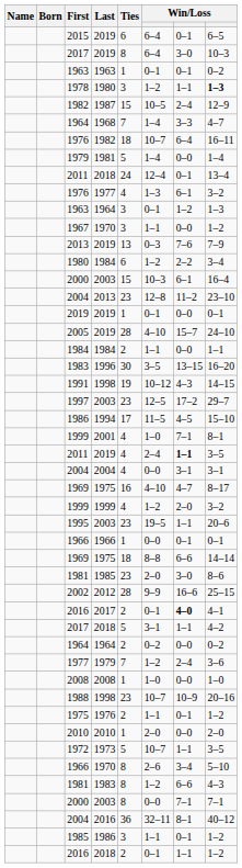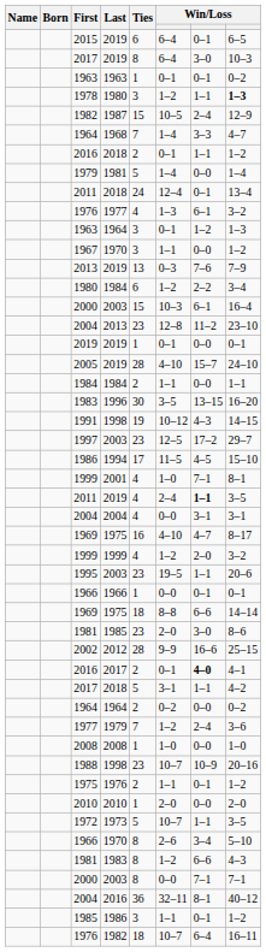 <table class="wikitable sortable" style="font-size:97%;">
 <tr style="text-align:center;">
 <th rowspan=2>Name</th>
 <th rowspan=2>Born</th>
 <th rowspan=2>First</th>
 <th rowspan=2>Last</th>
 <th rowspan=2>Ties</th>
 <th class="unsortable" colspan=3>Win/Loss</th>
 </tr>
 <tr>
 <th></th>
 <th></th>
 <th></th>
 </tr>
 <tr>
 <td><strong></strong></td>
 <td></td>
 <td>2015</td>
 <td>2019</td>
 <td>6</td>
 <td>6–4</td>
 <td>0–1</td>
 <td>6–5</td>
 </tr>
 <tr>
 <td><strong></strong></td>
 <td></td>
 <td>2017</td>
 <td>2019</td>
 <td>8</td>
 <td>6–4</td>
 <td>3–0</td>
 <td>10–3</td>
 </tr>
 <tr>
 <td></td>
 <td></td>
 <td>1963</td>
 <td>1963</td>
 <td>1</td>
 <td>0–1</td>
 <td>0–1</td>
 <td>0–2</td>
 </tr>
 <tr>
 <td></td>
 <td></td>
 <td>1978</td>
 <td>1980</td>
 <td>3</td>
 <td>1–2</td>
 <td>1–1</td>
 <td><strong>1–3</strong></td>
 </tr>
 <tr>
 <td></td>
 <td></td>
 <td>1982</td>
 <td>1987</td>
 <td>15</td>
 <td>10–5</td>
 <td>2–4</td>
 <td>12–9</td>
 </tr>
 <tr>
 <td></td>
 <td></td>
 <td>1964</td>
 <td>1968</td>
 <td>7</td>
 <td>1–4</td>
 <td>3–3</td>
 <td>4–7</td>
 </tr>
 <tr>
+<td><strong></strong></td>
 <td></td>
-<td></td>
-<td>1976</td>
-<td>1982</td>
-<td>18</td>
-<td>10–7</td>
-<td>6–4</td>
-<td>16–11</td>
+<td>2016</td>
+<td>2018</td>
+<td>2</td>
+<td>0–1</td>
+<td>1–1</td>
+<td>1–2</td>
 </tr>
 <tr>
 <td></td>
 <td></td>
 <td>1979</td>
 <td>1981</td>
 <td>5</td>
 <td>1–4</td>
 <td>0–0</td>
 <td>1–4</td>
 </tr>
 <tr>
 <td><strong></strong></td>
 <td></td>
 <td>2011</td>
 <td>2018</td>
 <td>24</td>
 <td>12–4</td>
 <td>0–1</td>
 <td>13–4</td>
 </tr>
 <tr>
 <td></td>
 <td></td>
 <td>1976</td>
 <td>1977</td>
 <td>4</td>
 <td>1–3</td>
 <td>6–1</td>
 <td>3–2</td>
 </tr>
 <tr>
 <td></td>
 <td></td>
 <td>1963</td>
 <td>1964</td>
 <td>3</td>
 <td>0–1</td>
 <td>1–2</td>
 <td>1–3</td>
 </tr>
 <tr>
 <td></td>
 <td></td>
 <td>1967</td>
 <td>1970</td>
 <td>3</td>
 <td>1–1</td>
 <td>0–0</td>
 <td>1–2</td>
 </tr>
 <tr>
 <td><strong></strong></td>
 <td></td>
 <td>2013</td>
 <td>2019</td>
 <td>13</td>
 <td>0–3</td>
 <td>7–6</td>
 <td>7–9</td>
 </tr>
 <tr>
 <td></td>
 <td></td>
 <td>1980</td>
 <td>1984</td>
 <td>6</td>
 <td>1–2</td>
 <td>2–2</td>
 <td>3–4</td>
 </tr>
 <tr>
 <td></td>
 <td></td>
 <td>2000</td>
 <td>2003</td>
 <td>15</td>
 <td>10–3</td>
 <td>6–1</td>
 <td>16–4</td>
 </tr>
 <tr>
 <td></td>
 <td></td>
 <td>2004</td>
 <td>2013</td>
 <td>23</td>
 <td>12–8</td>
 <td>11–2</td>
 <td>23–10</td>
 </tr>
 <tr>
 <td><strong></strong></td>
 <td></td>
 <td>2019</td>
 <td>2019</td>
 <td>1</td>
 <td>0–1</td>
 <td>0–0</td>
 <td>0–1</td>
 </tr>
 <tr>
 <td><strong></strong></td>
 <td></td>
 <td>2005</td>
 <td>2019</td>
 <td>28</td>
 <td>4–10</td>
 <td>15–7</td>
 <td>24–10</td>
 </tr>
 <tr>
 <td></td>
 <td></td>
 <td>1984</td>
 <td>1984</td>
 <td>2</td>
 <td>1–1</td>
 <td>0–0</td>
 <td>1–1</td>
 </tr>
 <tr>
 <td></td>
 <td></td>
 <td>1983</td>
 <td>1996</td>
 <td>30</td>
 <td>3–5</td>
 <td>13–15</td>
 <td>16–20</td>
 </tr>
 <tr>
 <td></td>
 <td></td>
 <td>1991</td>
 <td>1998</td>
 <td>19</td>
 <td>10–12</td>
 <td>4–3</td>
 <td>14–15</td>
 </tr>
 <tr>
 <td></td>
 <td></td>
 <td>1997</td>
 <td>2003</td>
 <td>23</td>
 <td>12–5</td>
 <td>17–2</td>
 <td>29–7</td>
 </tr>
 <tr>
 <td></td>
 <td></td>
 <td>1986</td>
 <td>1994</td>
 <td>17</td>
 <td>11–5</td>
 <td>4–5</td>
 <td>15–10</td>
 </tr>
 <tr>
 <td></td>
 <td></td>
 <td>1999</td>
 <td>2001</td>
 <td>4</td>
 <td>1–0</td>
 <td>7–1</td>
 <td>8–1</td>
 </tr>
 <tr>
 <td><strong></strong></td>
 <td></td>
 <td>2011</td>
 <td>2019</td>
 <td>4</td>
 <td>2–4</td>
 <td><strong>1–1</strong></td>
 <td>3–5</td>
 </tr>
 <tr>
 <td></td>
 <td></td>
 <td>2004</td>
 <td>2004</td>
 <td>4</td>
 <td>0–0</td>
 <td>3–1</td>
 <td>3–1</td>
 </tr>
 <tr>
 <td></td>
 <td></td>
 <td>1969</td>
 <td>1975</td>
 <td>16</td>
 <td>4–10</td>
 <td>4–7</td>
 <td>8–17</td>
 </tr>
 <tr>
 <td></td>
 <td></td>
 <td>1999</td>
 <td>1999</td>
 <td>4</td>
 <td>1–2</td>
 <td>2–0</td>
 <td>3–2</td>
 </tr>
 <tr>
 <td></td>
 <td></td>
 <td>1995</td>
 <td>2003</td>
 <td>23</td>
 <td>19–5</td>
 <td>1–1</td>
 <td>20–6</td>
 </tr>
 <tr>
 <td></td>
 <td></td>
 <td>1966</td>
 <td>1966</td>
 <td>1</td>
 <td>0–0</td>
 <td>0–1</td>
 <td>0–1</td>
 </tr>
 <tr>
 <td></td>
 <td></td>
 <td>1969</td>
 <td>1975</td>
 <td>18</td>
 <td>8–8</td>
 <td>6–6</td>
 <td>14–14</td>
 </tr>
 <tr>
 <td></td>
 <td></td>
 <td>1981</td>
 <td>1985</td>
 <td>23</td>
 <td>2–0</td>
 <td>3–0</td>
 <td>8–6</td>
 </tr>
 <tr>
 <td></td>
 <td></td>
 <td>2002</td>
 <td>2012</td>
 <td>28</td>
 <td>9–9</td>
 <td>16–6</td>
 <td>25–15</td>
 </tr>
 <tr>
 <td><strong></strong></td>
 <td></td>
 <td>2016</td>
 <td>2017</td>
 <td>2</td>
 <td>0–1</td>
 <td><strong>4–0</strong></td>
 <td>4–1</td>
 </tr>
 <tr>
 <td><strong></strong></td>
 <td></td>
 <td>2017</td>
 <td>2018</td>
 <td>5</td>
 <td>3–1</td>
 <td>1–1</td>
 <td>4–2</td>
 </tr>
 <tr>
 <td></td>
 <td></td>
 <td>1964</td>
 <td>1964</td>
 <td>2</td>
 <td>0–2</td>
 <td>0–0</td>
 <td>0–2</td>
 </tr>
 <tr>
 <td></td>
 <td></td>
 <td>1977</td>
 <td>1979</td>
 <td>7</td>
 <td>1–2</td>
 <td>2–4</td>
 <td>3–6</td>
 </tr>
 <tr>
 <td></td>
 <td></td>
 <td>2008</td>
 <td>2008</td>
 <td>1</td>
 <td>1–0</td>
 <td>0–0</td>
 <td>1–0</td>
 </tr>
 <tr>
 <td></td>
 <td></td>
 <td>1988</td>
 <td>1998</td>
 <td>23</td>
 <td>10–7</td>
 <td>10–9</td>
 <td>20–16</td>
 </tr>
 <tr>
 <td></td>
 <td></td>
 <td>1975</td>
 <td>1976</td>
 <td>2</td>
 <td>1–1</td>
 <td>0–1</td>
 <td>1–2</td>
 </tr>
 <tr>
 <td></td>
 <td></td>
 <td>2010</td>
 <td>2010</td>
 <td>1</td>
 <td>2–0</td>
 <td>0–0</td>
 <td>2–0</td>
 </tr>
 <tr>
 <td></td>
 <td></td>
 <td>1972</td>
 <td>1973</td>
 <td>5</td>
 <td>10–7</td>
 <td>1–1</td>
 <td>3–5</td>
 </tr>
 <tr>
 <td></td>
 <td></td>
 <td>1966</td>
 <td>1970</td>
 <td>8</td>
 <td>2–6</td>
 <td>3–4</td>
 <td>5–10</td>
 </tr>
 <tr>
 <td></td>
 <td></td>
 <td>1981</td>
 <td>1983</td>
 <td>8</td>
 <td>1–2</td>
 <td>6–6</td>
 <td>4–3</td>
 </tr>
 <tr>
 <td></td>
 <td></td>
 <td>2000</td>
 <td>2003</td>
 <td>8</td>
 <td>0–0</td>
 <td>7–1</td>
 <td>7–1</td>
 </tr>
 <tr>
 <td><strong></strong></td>
 <td></td>
 <td>2004</td>
 <td>2016</td>
 <td>36</td>
 <td>32–11</td>
 <td>8–1</td>
 <td>40–12</td>
 </tr>
 <tr>
 <td></td>
 <td></td>
 <td>1985</td>
 <td>1986</td>
 <td>3</td>
 <td>1–1</td>
 <td>0–1</td>
 <td>1–2</td>
 </tr>
 <tr>
-<td><strong></strong></td>
 <td></td>
-<td>2016</td>
-<td>2018</td>
-<td>2</td>
-<td>0–1</td>
-<td>1–1</td>
-<td>1–2</td>
+<td></td>
+<td>1976</td>
+<td>1982</td>
+<td>18</td>
+<td>10–7</td>
+<td>6–4</td>
+<td>16–11</td>
 </tr>
 </table>
